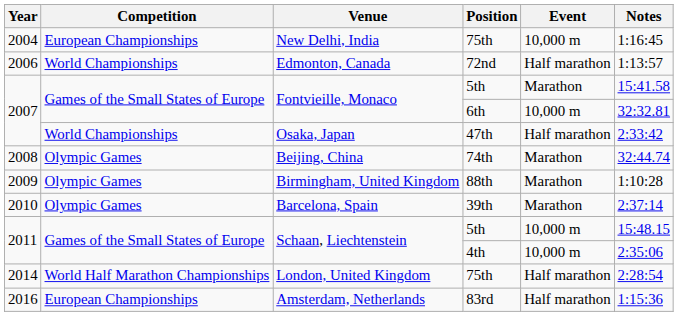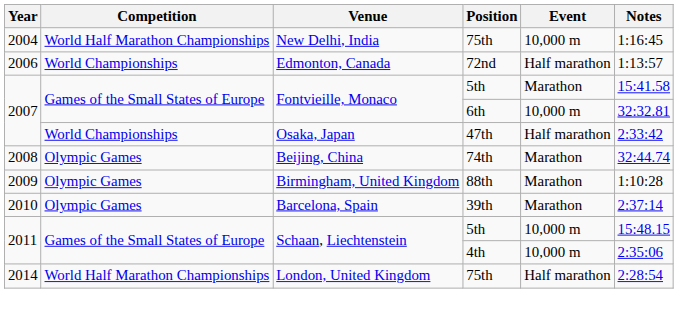 <table class=wikitable>
 <tr>
 <th>Year</th>
 <th>Competition</th>
 <th>Venue</th>
 <th>Position</th>
 <th>Event</th>
 <th>Notes</th>
 </tr>
 <tr>
 <td>2004</td>
-<td><a href='#'>European Championships</a></td>
+<td><a href='#'>World Half Marathon Championships</a></td>
 <td><a href='#'>New Delhi, India</a></td>
 <td>75th</td>
 <td>10,000 m</td>
 <td>1:16:45</td>
 </tr>
 <tr>
 <td>2006</td>
 <td><a href='#'>World Championships</a></td>
 <td><a href='#'>Edmonton, Canada</a></td>
 <td>72nd</td>
 <td>Half marathon</td>
 <td>1:13:57</td>
 </tr>
 <tr>
 <td rowspan=3>2007</td>
 <td rowspan=2><a href='#'>Games of the Small States of Europe</a></td>
 <td rowspan=2><a href='#'>Fontvieille, Monaco</a></td>
 <td>5th</td>
 <td>Marathon</td>
 <td><a href='#'>15:41.58</a></td>
 </tr>
 <tr>
 <td>6th</td>
 <td>10,000 m</td>
 <td><a href='#'>32:32.81</a></td>
 </tr>
 <tr>
 <td><a href='#'>World Championships</a></td>
 <td><a href='#'>Osaka, Japan</a></td>
 <td>47th</td>
 <td>Half marathon</td>
 <td><a href='#'>2:33:42</a></td>
 </tr>
 <tr>
 <td>2008</td>
 <td><a href='#'>Olympic Games</a></td>
 <td><a href='#'>Beijing, China</a></td>
 <td>74th</td>
 <td>Marathon</td>
 <td><a href='#'>32:44.74</a></td>
 </tr>
 <tr>
 <td>2009</td>
 <td><a href='#'>Olympic Games</a></td>
 <td><a href='#'>Birmingham, United Kingdom</a></td>
 <td>88th</td>
 <td>Marathon</td>
 <td>1:10:28</td>
 </tr>
 <tr>
 <td>2010</td>
 <td><a href='#'>Olympic Games</a></td>
 <td><a href='#'>Barcelona, Spain</a></td>
 <td>39th</td>
 <td>Marathon</td>
 <td><a href='#'>2:37:14</a></td>
 </tr>
 <tr>
 <td rowspan=2>2011</td>
 <td rowspan=2><a href='#'>Games of the Small States of Europe</a></td>
 <td rowspan=2><a href='#'>Schaan</a>, <a href='#'>Liechtenstein</a></td>
 <td>5th</td>
 <td>10,000 m</td>
 <td><a href='#'>15:48.15</a></td>
 </tr>
 <tr>
 <td>4th</td>
 <td>10,000 m</td>
 <td><a href='#'>2:35:06</a></td>
 </tr>
 <tr>
 <td>2014</td>
 <td><a href='#'>World Half Marathon Championships</a></td>
 <td><a href='#'>London, United Kingdom</a></td>
 <td>75th</td>
 <td>Half marathon</td>
 <td><a href='#'>2:28:54</a></td>
 </tr>
-<tr>
-<td>2016</td>
-<td><a href='#'>European Championships</a></td>
-<td><a href='#'>Amsterdam, Netherlands</a></td>
-<td>83rd</td>
-<td>Half marathon</td>
-<td><a href='#'>1:15:36</a></td>
-</tr>
 </table>
